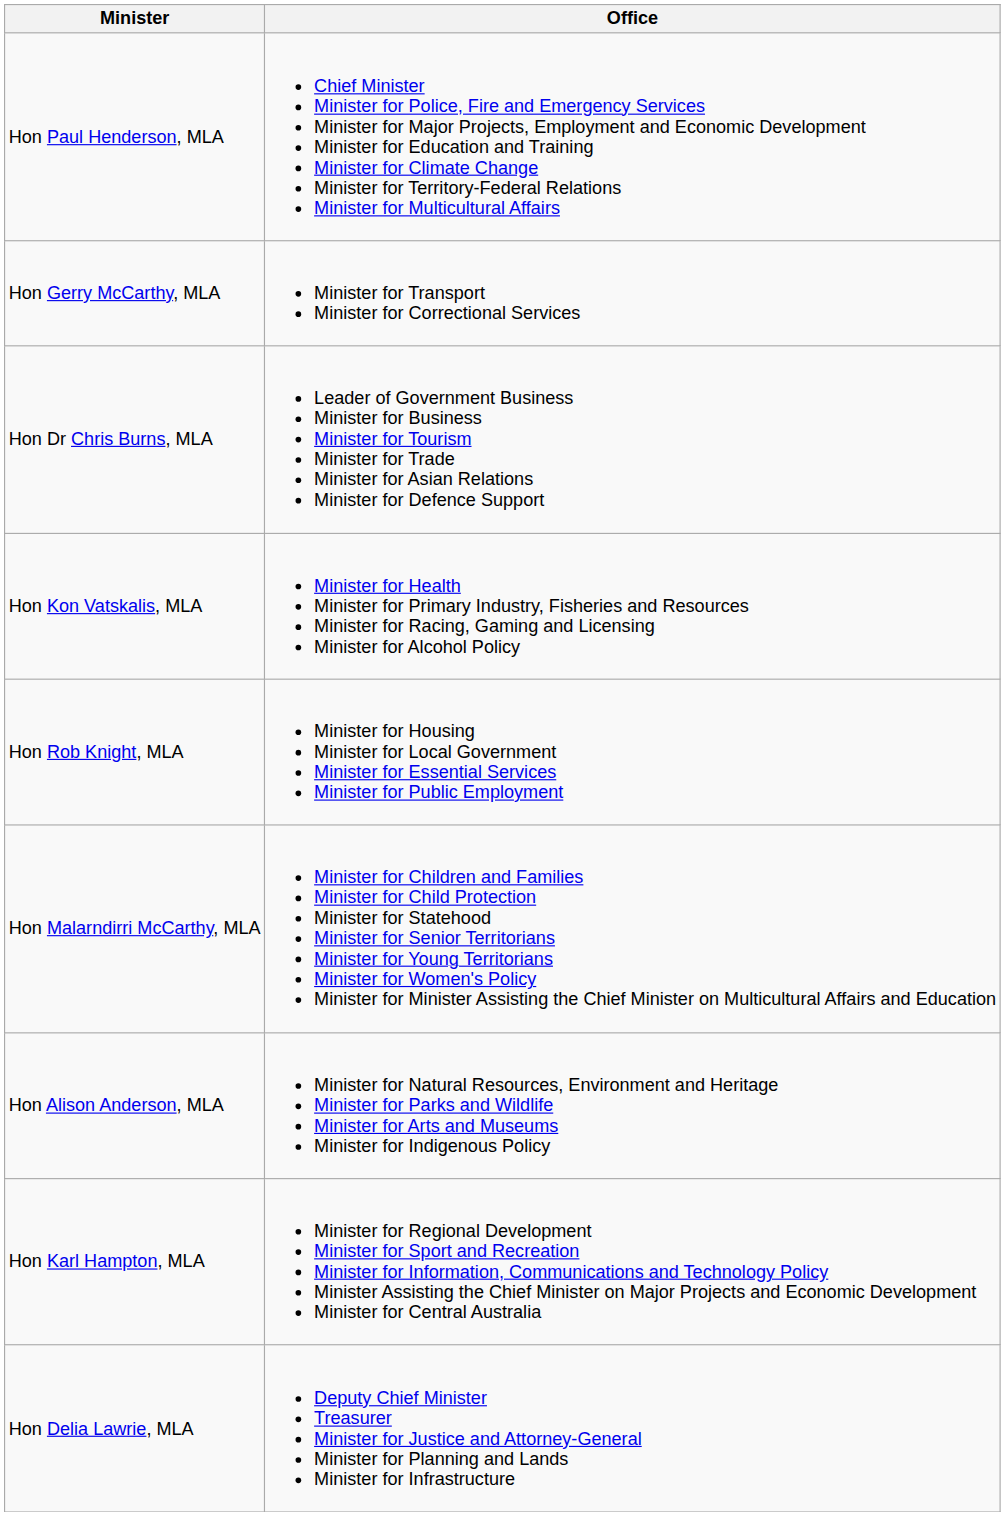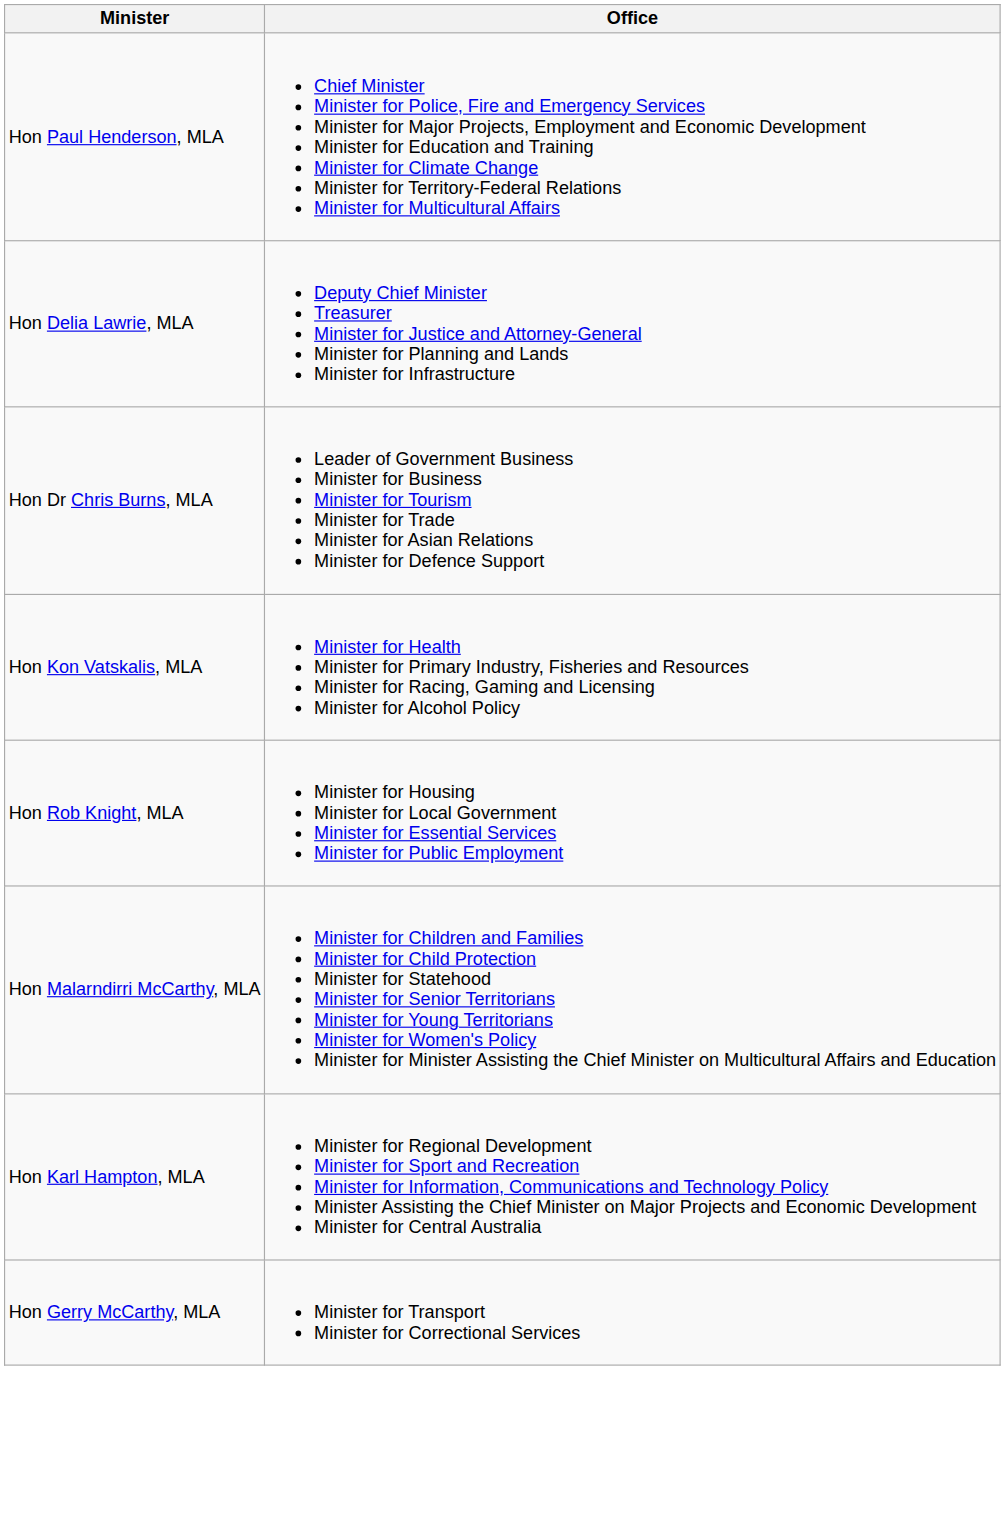 <table class="wikitable">
 <tr>
 <th>Minister</th>
 <th>Office</th>
 </tr>
 <tr>
 <td>Hon <a href='#'>Paul Henderson</a>, MLA</td>
 <td><br><ul><li><a href='#'>Chief Minister</a></li><li><a href='#'>Minister for Police, Fire and Emergency Services</a></li><li>Minister for Major Projects, Employment and Economic Development</li><li>Minister for Education and Training</li><li><a href='#'>Minister for Climate Change</a></li><li>Minister for Territory-Federal Relations</li><li><a href='#'>Minister for Multicultural Affairs</a></li></ul></td>
 </tr>
 <tr>
-<td>Hon <a href='#'>Gerry McCarthy</a>, MLA</td>
-<td><br><ul><li>Minister for Transport</li><li>Minister for Correctional Services</li></ul></td>
+<td>Hon <a href='#'>Delia Lawrie</a>, MLA</td>
+<td><br><ul><li><a href='#'>Deputy Chief Minister</a></li><li><a href='#'>Treasurer</a></li><li><a href='#'>Minister for Justice and Attorney-General</a></li><li>Minister for Planning and Lands</li><li>Minister for Infrastructure</li></ul></td>
 </tr>
 <tr>
 <td>Hon Dr <a href='#'>Chris Burns</a>, MLA</td>
 <td><br><ul><li>Leader of Government Business</li><li>Minister for Business</li><li><a href='#'>Minister for Tourism</a></li><li>Minister for Trade</li><li>Minister for Asian Relations</li><li>Minister for Defence Support</li></ul></td>
 </tr>
 <tr>
 <td>Hon <a href='#'>Kon Vatskalis</a>, MLA</td>
 <td><br><ul><li><a href='#'>Minister for Health</a></li><li>Minister for Primary Industry, Fisheries and Resources</li><li>Minister for Racing, Gaming and Licensing</li><li>Minister for Alcohol Policy</li></ul></td>
 </tr>
 <tr>
 <td>Hon <a href='#'>Rob Knight</a>, MLA</td>
 <td><br><ul><li>Minister for Housing</li><li>Minister for Local Government</li><li><a href='#'>Minister for Essential Services</a></li><li><a href='#'>Minister for Public Employment</a></li></ul></td>
 </tr>
 <tr>
 <td>Hon <a href='#'>Malarndirri McCarthy</a>, MLA</td>
 <td><br><ul><li><a href='#'>Minister for Children and Families</a></li><li><a href='#'>Minister for Child Protection</a></li><li>Minister for Statehood</li><li><a href='#'>Minister for Senior Territorians</a></li><li><a href='#'>Minister for Young Territorians</a></li><li><a href='#'>Minister for Women's Policy</a></li><li>Minister for Minister Assisting the Chief Minister on Multicultural Affairs and Education</li></ul></td>
 </tr>
 <tr>
-<td>Hon <a href='#'>Alison Anderson</a>, MLA</td>
-<td><br><ul><li>Minister for Natural Resources, Environment and Heritage</li><li><a href='#'>Minister for Parks and Wildlife</a></li><li><a href='#'>Minister for Arts and Museums</a></li><li>Minister for Indigenous Policy</li></ul></td>
-</tr>
-<tr>
 <td>Hon <a href='#'>Karl Hampton</a>, MLA</td>
 <td><br><ul><li>Minister for Regional Development</li><li><a href='#'>Minister for Sport and Recreation</a></li><li><a href='#'>Minister for Information, Communications and Technology Policy</a></li><li>Minister Assisting the Chief Minister on Major Projects and Economic Development</li><li>Minister for Central Australia</li></ul></td>
 </tr>
 <tr>
-<td>Hon <a href='#'>Delia Lawrie</a>, MLA</td>
-<td><br><ul><li><a href='#'>Deputy Chief Minister</a></li><li><a href='#'>Treasurer</a></li><li><a href='#'>Minister for Justice and Attorney-General</a></li><li>Minister for Planning and Lands</li><li>Minister for Infrastructure</li></ul></td>
+<td>Hon <a href='#'>Gerry McCarthy</a>, MLA</td>
+<td><br><ul><li>Minister for Transport</li><li>Minister for Correctional Services</li></ul></td>
 </tr>
 </table>
